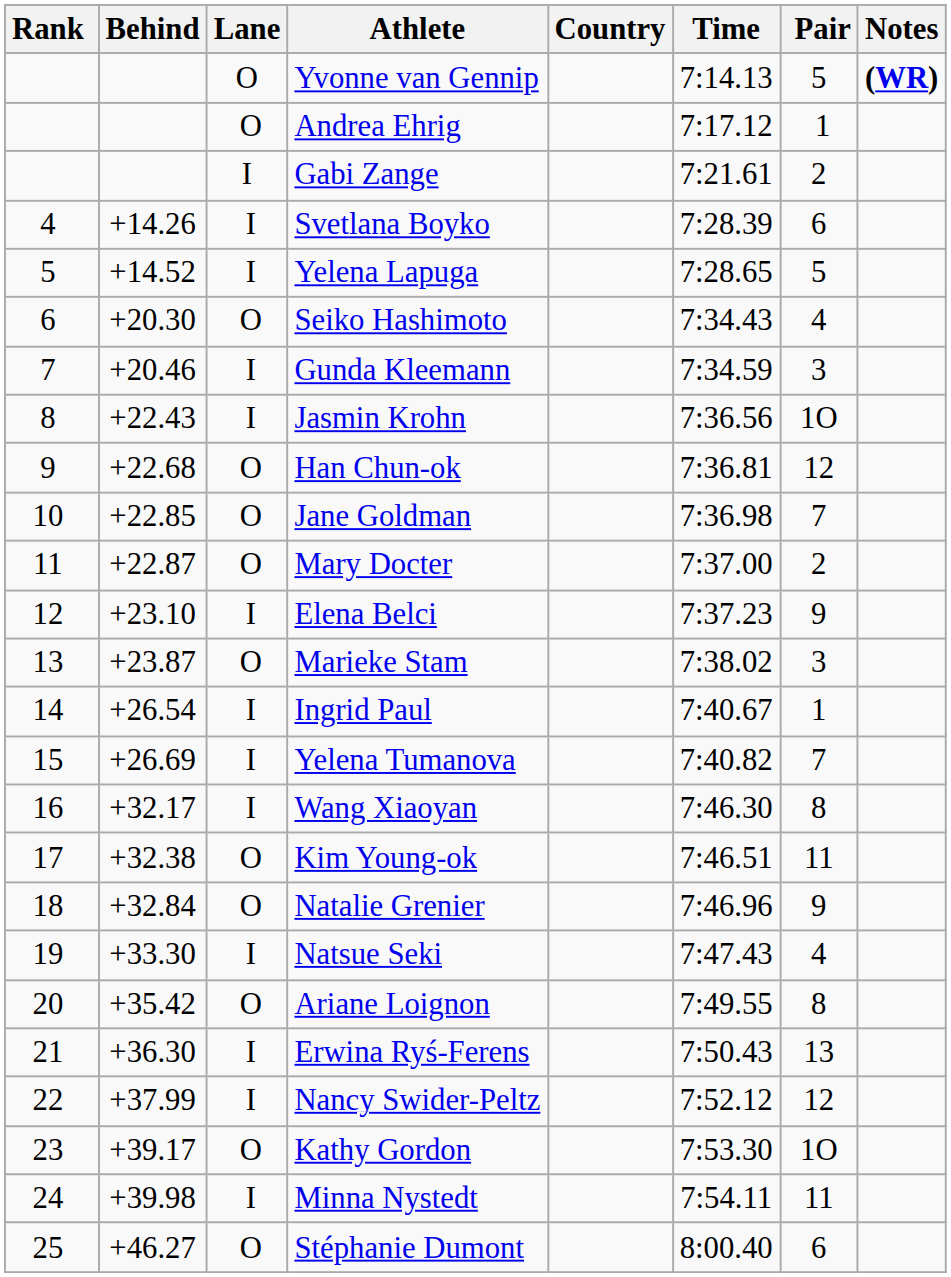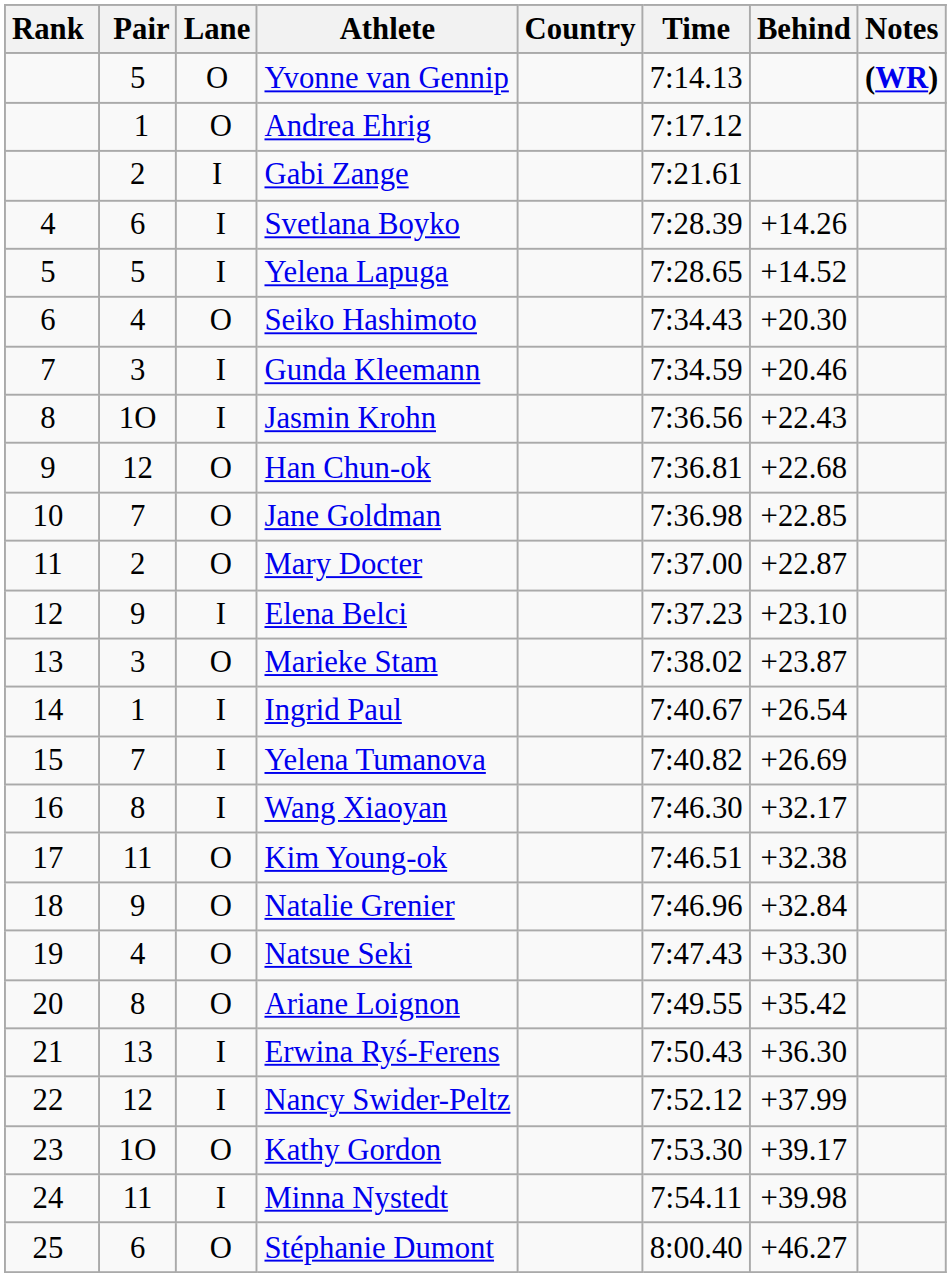 <table class="wikitable sortable" style="text-align:center">
 <tr>
 <th>Rank </th>
-<th>Behind</th>
+<th> Pair</th>
 <th>Lane</th>
 <th>Athlete</th>
 <th>Country</th>
 <th>Time</th>
-<th> Pair</th>
+<th>Behind</th>
 <th>Notes</th>
 </tr>
 <tr>
 <td></td>
-<td></td>
+<td>5</td>
 <td>O</td>
 <td align=left><a href='#'>Yvonne van Gennip</a></td>
 <td align=left></td>
 <td>7:14.13</td>
-<td>5</td>
+<td></td>
 <td><strong>(<a href='#'>WR</a>)</strong></td>
 </tr>
 <tr>
 <td> </td>
-<td></td>
+<td>  1 </td>
 <td> O</td>
 <td align=left><a href='#'>Andrea Ehrig</a></td>
 <td align=left></td>
 <td>7:17.12</td>
-<td>  1 </td>
+<td></td>
 <td></td>
 </tr>
 <tr>
 <td> </td>
-<td></td>
+<td> 2 </td>
 <td>I</td>
 <td align=left><a href='#'>Gabi Zange</a></td>
 <td align=left></td>
 <td>7:21.61</td>
-<td> 2 </td>
+<td></td>
 <td></td>
 </tr>
 <tr>
 <td>4 </td>
-<td>+14.26</td>
+<td> 6 </td>
 <td> I</td>
 <td align=left><a href='#'>Svetlana Boyko</a></td>
 <td align=left></td>
 <td>7:28.39</td>
-<td> 6 </td>
+<td>+14.26</td>
 <td></td>
 </tr>
 <tr>
 <td>5 </td>
-<td>+14.52</td>
+<td> 5 </td>
 <td> I</td>
 <td align=left><a href='#'>Yelena Lapuga</a></td>
 <td align=left></td>
 <td>7:28.65</td>
-<td> 5 </td>
+<td>+14.52</td>
 <td></td>
 </tr>
 <tr>
 <td>6 </td>
-<td>+20.30</td>
+<td> 4 </td>
 <td> O</td>
 <td align=left><a href='#'>Seiko Hashimoto</a></td>
 <td align=left></td>
 <td>7:34.43</td>
-<td> 4 </td>
+<td>+20.30</td>
 <td></td>
 </tr>
 <tr>
 <td>7 </td>
-<td>+20.46</td>
+<td> 3 </td>
 <td> I</td>
 <td align=left><a href='#'>Gunda Kleemann</a></td>
 <td align=left></td>
 <td>7:34.59</td>
-<td> 3 </td>
+<td>+20.46</td>
 <td></td>
 </tr>
 <tr>
 <td>8 </td>
-<td>+22.43</td>
+<td> 1O </td>
 <td> I</td>
 <td align=left><a href='#'>Jasmin Krohn</a></td>
 <td align=left></td>
 <td>7:36.56</td>
-<td> 1O </td>
+<td>+22.43</td>
 <td></td>
 </tr>
 <tr>
 <td>9 </td>
-<td>+22.68</td>
+<td> 12 </td>
 <td> O</td>
 <td align=left><a href='#'>Han Chun-ok</a></td>
 <td align=left></td>
 <td>7:36.81</td>
-<td> 12 </td>
+<td>+22.68</td>
 <td></td>
 </tr>
 <tr>
 <td>10 </td>
-<td>+22.85</td>
+<td> 7 </td>
 <td> O</td>
 <td align=left><a href='#'>Jane Goldman</a></td>
 <td align=left></td>
 <td>7:36.98</td>
-<td> 7 </td>
+<td>+22.85</td>
 <td></td>
 </tr>
 <tr>
 <td>11 </td>
-<td>+22.87</td>
+<td> 2 </td>
 <td> O</td>
 <td align=left><a href='#'>Mary Docter</a></td>
 <td align=left></td>
 <td>7:37.00</td>
-<td> 2 </td>
+<td>+22.87</td>
 <td></td>
 </tr>
 <tr>
 <td>12 </td>
-<td>+23.10</td>
+<td> 9 </td>
 <td> I</td>
 <td align=left><a href='#'>Elena Belci</a></td>
 <td align=left></td>
 <td>7:37.23</td>
-<td> 9 </td>
+<td>+23.10</td>
 <td></td>
 </tr>
 <tr>
 <td>13 </td>
-<td>+23.87</td>
+<td> 3 </td>
 <td> O</td>
 <td align=left><a href='#'>Marieke Stam</a></td>
 <td align=left></td>
 <td>7:38.02</td>
-<td> 3 </td>
+<td>+23.87</td>
 <td></td>
 </tr>
 <tr>
 <td>14 </td>
-<td>+26.54</td>
+<td> 1 </td>
 <td> I</td>
 <td align=left><a href='#'>Ingrid Paul</a></td>
 <td align=left></td>
 <td>7:40.67</td>
-<td> 1 </td>
+<td>+26.54</td>
 <td></td>
 </tr>
 <tr>
 <td>15 </td>
-<td>+26.69</td>
+<td> 7 </td>
 <td> I</td>
 <td align=left><a href='#'>Yelena Tumanova</a></td>
 <td align=left></td>
 <td>7:40.82</td>
-<td> 7 </td>
+<td>+26.69</td>
 <td></td>
 </tr>
 <tr>
 <td>16 </td>
-<td>+32.17</td>
+<td> 8 </td>
 <td> I</td>
 <td align=left><a href='#'>Wang Xiaoyan</a></td>
 <td align=left></td>
 <td>7:46.30</td>
-<td> 8 </td>
+<td>+32.17</td>
 <td></td>
 </tr>
 <tr>
 <td>17 </td>
-<td>+32.38</td>
+<td> 11 </td>
 <td> O</td>
 <td align=left><a href='#'>Kim Young-ok</a></td>
 <td align=left></td>
 <td>7:46.51</td>
-<td> 11 </td>
+<td>+32.38</td>
 <td></td>
 </tr>
 <tr>
 <td>18 </td>
-<td>+32.84</td>
+<td> 9 </td>
 <td> O</td>
 <td align=left><a href='#'>Natalie Grenier</a></td>
 <td align=left></td>
 <td>7:46.96</td>
-<td> 9 </td>
+<td>+32.84</td>
 <td></td>
 </tr>
 <tr>
 <td>19 </td>
-<td>+33.30</td>
-<td> I</td>
+<td> 4 </td>
+<td> O</td>
 <td align=left><a href='#'>Natsue Seki</a></td>
 <td align=left></td>
 <td>7:47.43</td>
-<td> 4 </td>
+<td>+33.30</td>
 <td></td>
 </tr>
 <tr>
 <td>20 </td>
-<td>+35.42</td>
+<td> 8 </td>
 <td> O</td>
 <td align=left><a href='#'>Ariane Loignon</a></td>
 <td align=left></td>
 <td>7:49.55</td>
-<td> 8 </td>
+<td>+35.42</td>
 <td></td>
 </tr>
 <tr>
 <td>21 </td>
-<td>+36.30</td>
+<td> 13 </td>
 <td> I</td>
 <td align=left><a href='#'>Erwina Ryś-Ferens</a></td>
 <td align=left></td>
 <td>7:50.43</td>
-<td> 13 </td>
+<td>+36.30</td>
 <td></td>
 </tr>
 <tr>
 <td>22 </td>
-<td>+37.99</td>
+<td> 12 </td>
 <td> I</td>
 <td align=left><a href='#'>Nancy Swider-Peltz</a></td>
 <td align=left></td>
 <td>7:52.12</td>
-<td> 12 </td>
+<td>+37.99</td>
 <td></td>
 </tr>
 <tr>
 <td>23 </td>
-<td>+39.17</td>
+<td> 1O </td>
 <td> O</td>
 <td align=left><a href='#'>Kathy Gordon</a></td>
 <td align=left></td>
 <td>7:53.30</td>
-<td> 1O </td>
+<td>+39.17</td>
 <td></td>
 </tr>
 <tr>
 <td>24 </td>
-<td>+39.98</td>
+<td> 11 </td>
 <td> I</td>
 <td align=left><a href='#'>Minna Nystedt</a></td>
 <td align=left></td>
 <td>7:54.11</td>
-<td> 11 </td>
+<td>+39.98</td>
 <td></td>
 </tr>
 <tr>
 <td>25 </td>
-<td>+46.27</td>
+<td> 6 </td>
 <td> O</td>
 <td align=left><a href='#'>Stéphanie Dumont</a></td>
 <td align=left></td>
 <td>8:00.40</td>
-<td> 6 </td>
+<td>+46.27</td>
 <td></td>
 </tr>
 </table>
